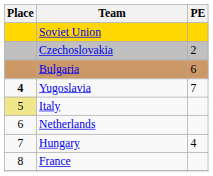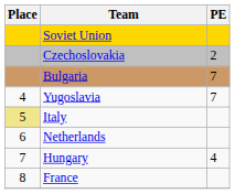 <table class="wikitable">
 <tr>
 <th>Place</th>
 <th width=200>Team</th>
 <th width=20>PE</th>
 </tr>
 <tr bgcolor=gold>
 <td align=center></td>
 <td> <a href='#'>Soviet Union</a></td>
 <td></td>
 </tr>
 <tr bgcolor=silver>
 <td align=center></td>
 <td> <a href='#'>Czechoslovakia</a></td>
 <td>2</td>
 </tr>
 <tr bgcolor=cc9966>
 <td align=center></td>
 <td> <a href='#'>Bulgaria</a></td>
-<td>6</td>
+<td>7</td>
 </tr>
 <tr>
-<td align=center><strong>4</strong></td>
+<td align=center>4</td>
 <td> <a href='#'>Yugoslavia</a></td>
 <td>7</td>
 </tr>
 <tr>
 <td align=center style="background: khaki;">5</td>
 <td> <a href='#'>Italy</a></td>
 <td></td>
 </tr>
 <tr>
 <td align=center>6</td>
 <td> <a href='#'>Netherlands</a></td>
 <td></td>
 </tr>
 <tr>
 <td align=center>7</td>
 <td> <a href='#'>Hungary</a></td>
 <td>4</td>
 </tr>
 <tr>
 <td align=center>8</td>
 <td> <a href='#'>France</a></td>
 <td></td>
 </tr>
 <tr>
 </tr>
 </table>
